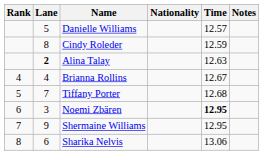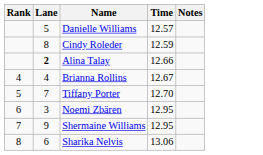 <table class="wikitable sortable" style="text-align:center">
 <tr>
 <th>Rank</th>
 <th>Lane</th>
 <th>Name</th>
-<th>Nationality</th>
 <th>Time</th>
 <th>Notes</th>
 </tr>
 <tr>
 <td></td>
 <td>5</td>
 <td align=left><a href='#'>Danielle Williams</a></td>
-<td align=left></td>
 <td>12.57</td>
 <td></td>
 </tr>
 <tr>
 <td></td>
 <td>8</td>
 <td align=left><a href='#'>Cindy Roleder</a></td>
-<td align=left></td>
 <td>12.59</td>
 <td></td>
 </tr>
 <tr>
 <td></td>
 <td><strong>2</strong></td>
 <td align=left><a href='#'>Alina Talay</a></td>
-<td align=left></td>
-<td>12.63</td>
+<td>12.66</td>
 <td></td>
 </tr>
 <tr>
 <td>4</td>
 <td>4</td>
 <td align=left><a href='#'>Brianna Rollins</a></td>
-<td align=left></td>
 <td>12.67</td>
 <td></td>
 </tr>
 <tr>
 <td>5</td>
 <td>7</td>
 <td align=left><a href='#'>Tiffany Porter</a></td>
-<td align=left></td>
-<td>12.68</td>
+<td>12.70</td>
 <td></td>
 </tr>
 <tr>
 <td>6</td>
 <td>3</td>
 <td align=left><a href='#'>Noemi Zbären</a></td>
-<td align=left></td>
-<td><strong>12.95</strong></td>
+<td>12.95</td>
 <td></td>
 </tr>
 <tr>
 <td>7</td>
 <td>9</td>
 <td align=left><a href='#'>Shermaine Williams</a></td>
-<td align=left></td>
 <td>12.95</td>
 <td></td>
 </tr>
 <tr>
 <td>8</td>
 <td>6</td>
 <td align=left><a href='#'>Sharika Nelvis</a></td>
-<td align=left></td>
 <td>13.06</td>
 <td></td>
 </tr>
 </table>
